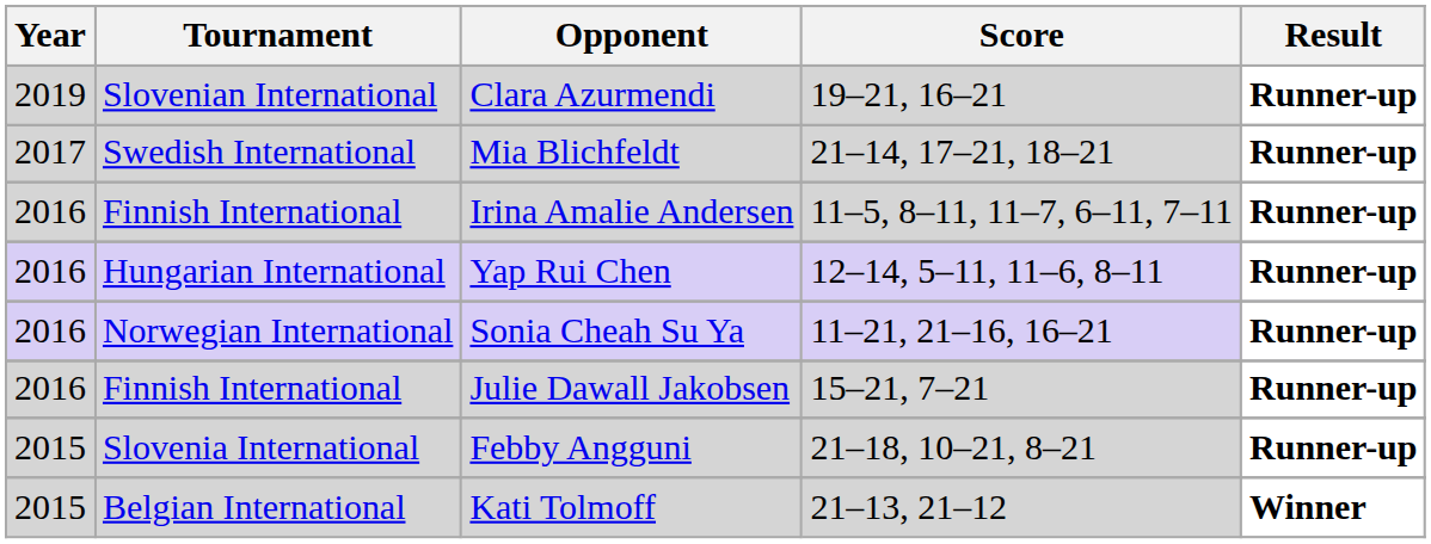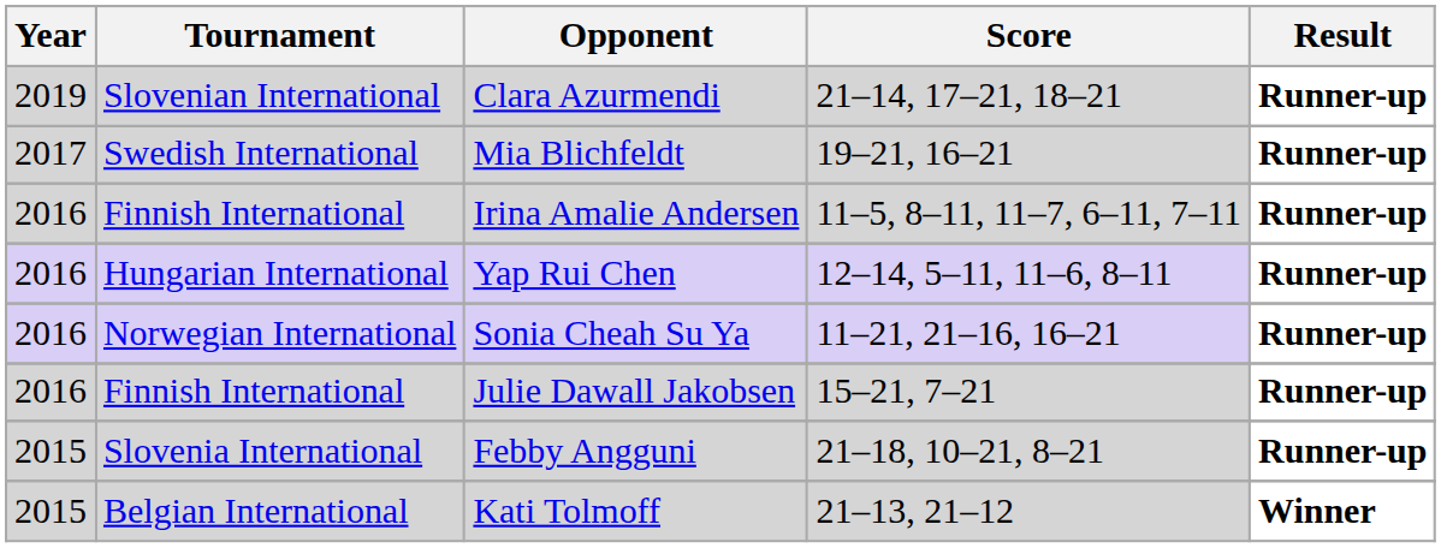 <table class="sortable wikitable" style="font-size: 90%;">
 <tr>
 <th>Year</th>
 <th>Tournament</th>
 <th>Opponent</th>
 <th>Score</th>
 <th>Result</th>
 </tr>
 <tr style="background:#D5D5D5">
 <td align="center">2019</td>
 <td align="left"><a href='#'>Slovenian International</a></td>
 <td align="left"> <a href='#'>Clara Azurmendi</a></td>
-<td align="left">19–21, 16–21</td>
+<td align="left">21–14, 17–21, 18–21</td>
 <td style="text-align:left; background:white"> <strong>Runner-up</strong></td>
 </tr>
 <tr>
 </tr>
 <tr style="background:#D5D5D5">
 <td align="center">2017</td>
 <td align="left"><a href='#'>Swedish International</a></td>
 <td align="left"> <a href='#'>Mia Blichfeldt</a></td>
-<td align="left">21–14, 17–21, 18–21</td>
+<td align="left">19–21, 16–21</td>
 <td style="text-align:left; background:white"> <strong>Runner-up</strong></td>
 </tr>
 <tr>
 </tr>
 <tr style="background:#D5D5D5">
 <td align="center">2016</td>
 <td align="left"><a href='#'>Finnish International</a></td>
 <td align="left"> <a href='#'>Irina Amalie Andersen</a></td>
 <td align="left">11–5, 8–11, 11–7, 6–11, 7–11</td>
 <td style="text-align:left; background:white"> <strong>Runner-up</strong></td>
 </tr>
 <tr>
 </tr>
 <tr style="background:#D8CEF6">
 <td align="center">2016</td>
 <td align="left"><a href='#'>Hungarian International</a></td>
 <td align="left"> <a href='#'>Yap Rui Chen</a></td>
 <td align="left">12–14, 5–11, 11–6, 8–11</td>
 <td style="text-align:left; background:white"> <strong>Runner-up</strong></td>
 </tr>
 <tr>
 </tr>
 <tr style="background:#D8CEF6">
 <td align="center">2016</td>
 <td align="left"><a href='#'>Norwegian International</a></td>
 <td align="left"> <a href='#'>Sonia Cheah Su Ya</a></td>
 <td align="left">11–21, 21–16, 16–21</td>
 <td style="text-align:left; background:white"> <strong>Runner-up</strong></td>
 </tr>
 <tr>
 </tr>
 <tr style="background:#D5D5D5">
 <td align="center">2016</td>
 <td align="left"><a href='#'>Finnish International</a></td>
 <td align="left"> <a href='#'>Julie Dawall Jakobsen</a></td>
 <td align="left">15–21, 7–21</td>
 <td style="text-align:left; background:white"> <strong>Runner-up</strong></td>
 </tr>
 <tr>
 </tr>
 <tr style="background:#D5D5D5">
 <td align="center">2015</td>
 <td align="left"><a href='#'>Slovenia International</a></td>
 <td align="left"> <a href='#'>Febby Angguni</a></td>
 <td align="left">21–18, 10–21, 8–21</td>
 <td style="text-align:left; background:white"> <strong>Runner-up</strong></td>
 </tr>
 <tr>
 </tr>
 <tr style="background:#D5D5D5">
 <td align="center">2015</td>
 <td align="left"><a href='#'>Belgian International</a></td>
 <td align="left"> <a href='#'>Kati Tolmoff</a></td>
 <td align="left">21–13, 21–12</td>
 <td style="text-align:left; background:white"> <strong>Winner</strong></td>
 </tr>
 </table>
